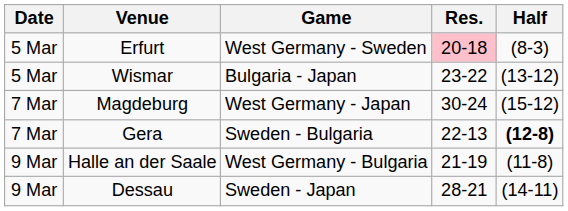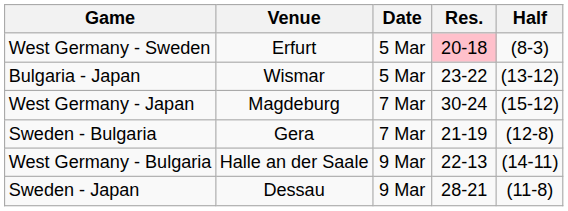 <table class="wikitable" style="text-align:center;">
 <tr>
+<th>Game</th>
+<th>Venue</th>
 <th width="45px">Date</th>
-<th>Venue</th>
-<th>Game</th>
 <th width="50px">Res.</th>
 <th>Half</th>
 </tr>
 <tr>
+<td align="left">West Germany - Sweden</td>
+<td>Erfurt</td>
 <td>5 Mar</td>
-<td>Erfurt</td>
-<td align="left">West Germany - Sweden</td>
 <td style="background: pink;">20-18</td>
 <td>(8-3)</td>
 </tr>
 <tr>
+<td align="left">Bulgaria - Japan</td>
+<td>Wismar</td>
 <td>5 Mar</td>
-<td>Wismar</td>
-<td align="left">Bulgaria - Japan</td>
 <td>23-22</td>
 <td>(13-12)</td>
 </tr>
 <tr>
+<td align="left">West Germany - Japan</td>
+<td>Magdeburg</td>
 <td>7 Mar</td>
-<td>Magdeburg</td>
-<td align="left">West Germany - Japan</td>
 <td>30-24</td>
 <td>(15-12)</td>
 </tr>
 <tr>
+<td align="left">Sweden - Bulgaria</td>
+<td>Gera</td>
 <td>7 Mar</td>
-<td>Gera</td>
-<td align="left">Sweden - Bulgaria</td>
-<td>22-13</td>
-<td><strong>(12-8)</strong></td>
+<td>21-19</td>
+<td>(12-8)</td>
 </tr>
 <tr>
+<td align="left">West Germany - Bulgaria</td>
+<td>Halle an der Saale</td>
 <td>9 Mar</td>
-<td>Halle an der Saale</td>
-<td align="left">West Germany - Bulgaria</td>
-<td>21-19</td>
+<td>22-13</td>
+<td>(14-11)</td>
+</tr>
+<tr>
+<td align="left">Sweden - Japan</td>
+<td>Dessau</td>
+<td>9 Mar</td>
+<td>28-21</td>
 <td>(11-8)</td>
 </tr>
-<tr>
-<td>9 Mar</td>
-<td>Dessau</td>
-<td align="left">Sweden - Japan</td>
-<td>28-21</td>
-<td>(14-11)</td>
-</tr>
 </table>
